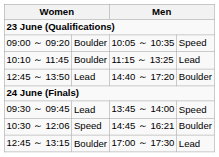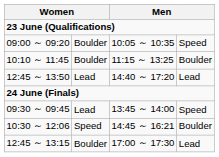 <table class="wikitable">
 <tr>
 <th colspan="2">Women</th>
 <th colspan="2">Men</th>
 </tr>
 <tr>
 <td colspan="4"><strong>23 June (Qualifications)</strong></td>
 </tr>
 <tr>
 <td>09:00 ～ 09:20</td>
 <td>Boulder</td>
 <td>10:05 ～ 10:35</td>
 <td>Speed</td>
 </tr>
 <tr>
 <td>10:10 ～ 11:45</td>
 <td>Boulder</td>
 <td>11:15 ～ 13:25</td>
-<td>Lead</td>
+<td>Boulder</td>
 </tr>
 <tr>
 <td>12:45 ～ 13:50</td>
 <td>Lead</td>
 <td>14:40 ～ 17:20</td>
-<td>Boulder</td>
+<td>Lead</td>
 </tr>
 <tr>
 <td colspan="4"><strong>24 June (Finals)</strong></td>
 </tr>
 <tr>
 <td>09:30 ～ 09:45</td>
 <td>Lead</td>
 <td>13:45 ～ 14:00</td>
 <td>Speed</td>
 </tr>
 <tr>
 <td>10:30 ～ 12:06</td>
 <td>Speed</td>
 <td>14:45 ～ 16:21</td>
 <td>Boulder</td>
 </tr>
 <tr>
 <td>12:45 ～ 13:15</td>
 <td>Boulder</td>
 <td>17:00 ～ 17:30</td>
 <td>Lead</td>
 </tr>
 </table>
